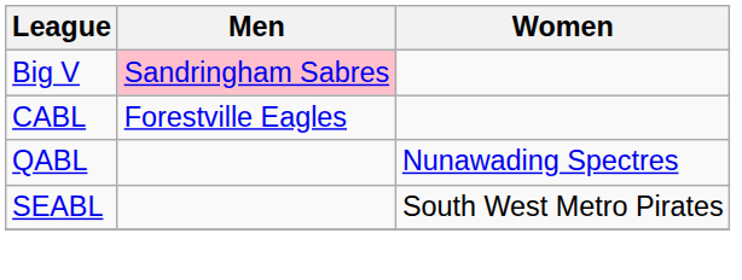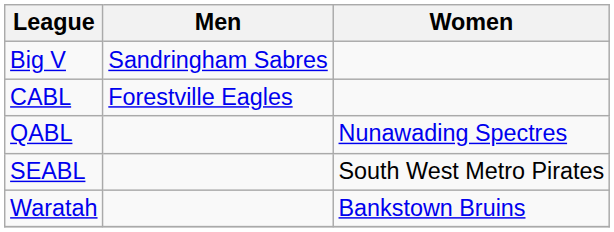 <table class="wikitable">
 <tr>
 <th>League</th>
 <th>Men</th>
 <th>Women</th>
 </tr>
 <tr>
 <td><a href='#'>Big V</a></td>
-<td style="background: pink;"><a href='#'>Sandringham Sabres</a></td>
+<td><a href='#'>Sandringham Sabres</a></td>
 <td></td>
 </tr>
 <tr>
 <td><a href='#'>CABL</a></td>
 <td><a href='#'>Forestville Eagles</a></td>
 <td></td>
 </tr>
 <tr>
 <td><a href='#'>QABL</a></td>
 <td></td>
 <td><a href='#'>Nunawading Spectres</a></td>
 </tr>
 <tr>
 <td><a href='#'>SEABL</a></td>
 <td></td>
 <td>South West Metro Pirates</td>
 </tr>
 <tr>
+<td><a href='#'>Waratah</a></td>
+<td></td>
+<td><a href='#'>Bankstown Bruins</a></td>
+</tr>
+<tr>
 </tr>
 </table>
